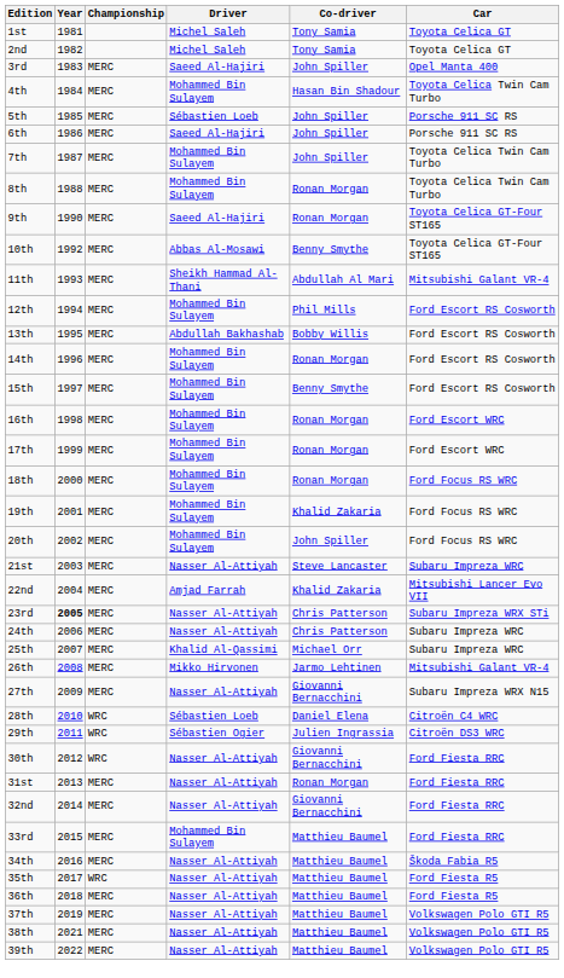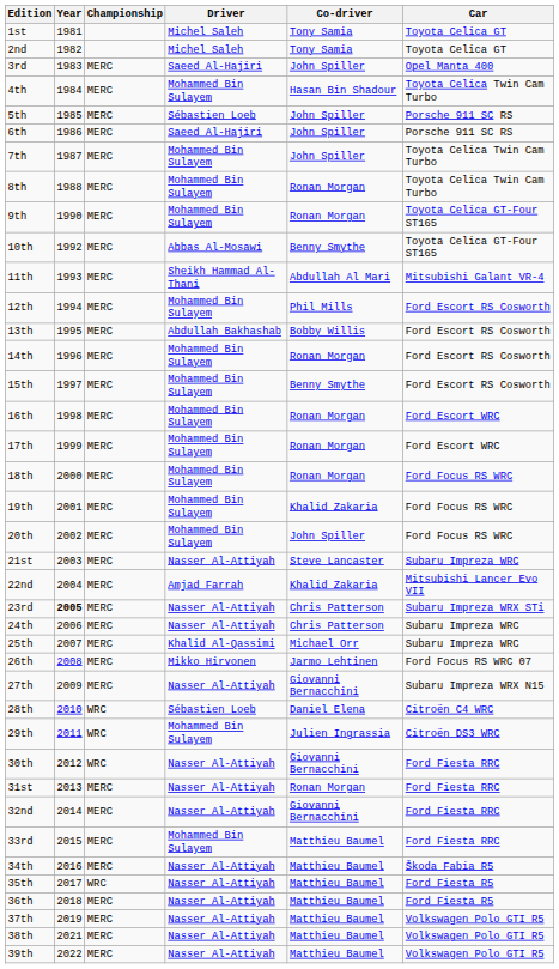 <table class="wikitable" style="font-size:90%;">
 <tr>
 <th>Edition</th>
 <th>Year</th>
 <th>Championship</th>
 <th>Driver</th>
 <th>Co-driver</th>
 <th>Car</th>
 </tr>
 <tr>
 <td>1st</td>
 <td>1981</td>
 <td></td>
 <td> <a href='#'>Michel Saleh</a></td>
 <td> <a href='#'>Tony Samia</a></td>
 <td><a href='#'>Toyota Celica GT</a></td>
 </tr>
 <tr>
 <td>2nd</td>
 <td>1982</td>
 <td></td>
 <td> <a href='#'>Michel Saleh</a></td>
 <td> <a href='#'>Tony Samia</a></td>
 <td>Toyota Celica GT</td>
 </tr>
 <tr>
 <td>3rd</td>
 <td>1983</td>
 <td>MERC</td>
 <td> <a href='#'>Saeed Al-Hajiri</a></td>
 <td> <a href='#'>John Spiller</a></td>
 <td><a href='#'>Opel Manta 400</a></td>
 </tr>
 <tr>
 <td>4th</td>
 <td>1984</td>
 <td>MERC</td>
 <td> <a href='#'>Mohammed Bin Sulayem</a></td>
 <td> <a href='#'>Hasan Bin Shadour</a></td>
 <td><a href='#'>Toyota Celica</a> Twin Cam Turbo</td>
 </tr>
 <tr>
 <td>5th</td>
 <td>1985</td>
 <td>MERC</td>
 <td> <a href='#'>Sébastien Loeb</a></td>
 <td> <a href='#'>John Spiller</a></td>
 <td><a href='#'>Porsche 911 SC</a> RS</td>
 </tr>
 <tr>
 <td>6th</td>
 <td>1986</td>
 <td>MERC</td>
 <td> <a href='#'>Saeed Al-Hajiri</a></td>
 <td> <a href='#'>John Spiller</a></td>
 <td>Porsche 911 SC RS</td>
 </tr>
 <tr>
 <td>7th</td>
 <td>1987</td>
 <td>MERC</td>
 <td> <a href='#'>Mohammed Bin Sulayem</a></td>
 <td> <a href='#'>John Spiller</a></td>
 <td>Toyota Celica Twin Cam Turbo</td>
 </tr>
 <tr>
 <td>8th</td>
 <td>1988</td>
 <td>MERC</td>
 <td> <a href='#'>Mohammed Bin Sulayem</a></td>
 <td> <a href='#'>Ronan Morgan</a></td>
 <td>Toyota Celica Twin Cam Turbo</td>
 </tr>
 <tr>
 <td>9th</td>
 <td>1990</td>
 <td>MERC</td>
-<td> <a href='#'>Saeed Al-Hajiri</a></td>
+<td> <a href='#'>Mohammed Bin Sulayem</a></td>
 <td> <a href='#'>Ronan Morgan</a></td>
 <td><a href='#'>Toyota Celica GT-Four</a> ST165</td>
 </tr>
 <tr>
 <td>10th</td>
 <td>1992</td>
 <td>MERC</td>
 <td> <a href='#'>Abbas Al-Mosawi</a></td>
 <td> <a href='#'>Benny Smythe</a></td>
 <td>Toyota Celica GT-Four ST165</td>
 </tr>
 <tr>
 <td>11th</td>
 <td>1993</td>
 <td>MERC</td>
 <td> <a href='#'>Sheikh Hammad Al-Thani</a></td>
 <td> <a href='#'>Abdullah Al Mari</a></td>
 <td><a href='#'>Mitsubishi Galant VR-4</a></td>
 </tr>
 <tr>
 <td>12th</td>
 <td>1994</td>
 <td>MERC</td>
 <td> <a href='#'>Mohammed Bin Sulayem</a></td>
 <td> <a href='#'>Phil Mills</a></td>
 <td><a href='#'>Ford Escort RS Cosworth</a></td>
 </tr>
 <tr>
 <td>13th</td>
 <td>1995</td>
 <td>MERC</td>
 <td> <a href='#'>Abdullah Bakhashab</a></td>
 <td> <a href='#'>Bobby Willis</a></td>
 <td>Ford Escort RS Cosworth</td>
 </tr>
 <tr>
 <td>14th</td>
 <td>1996</td>
 <td>MERC</td>
 <td> <a href='#'>Mohammed Bin Sulayem</a></td>
 <td> <a href='#'>Ronan Morgan</a></td>
 <td>Ford Escort RS Cosworth</td>
 </tr>
 <tr>
 <td>15th</td>
 <td>1997</td>
 <td>MERC</td>
 <td> <a href='#'>Mohammed Bin Sulayem</a></td>
 <td> <a href='#'>Benny Smythe</a></td>
 <td>Ford Escort RS Cosworth</td>
 </tr>
 <tr>
 <td>16th</td>
 <td>1998</td>
 <td>MERC</td>
 <td> <a href='#'>Mohammed Bin Sulayem</a></td>
 <td> <a href='#'>Ronan Morgan</a></td>
 <td><a href='#'>Ford Escort WRC</a></td>
 </tr>
 <tr>
 <td>17th</td>
 <td>1999</td>
 <td>MERC</td>
 <td> <a href='#'>Mohammed Bin Sulayem</a></td>
 <td> <a href='#'>Ronan Morgan</a></td>
 <td>Ford Escort WRC</td>
 </tr>
 <tr>
 <td>18th</td>
 <td>2000</td>
 <td>MERC</td>
 <td> <a href='#'>Mohammed Bin Sulayem</a></td>
 <td> <a href='#'>Ronan Morgan</a></td>
 <td><a href='#'>Ford Focus RS WRC</a></td>
 </tr>
 <tr>
 <td>19th</td>
 <td>2001</td>
 <td>MERC</td>
 <td> <a href='#'>Mohammed Bin Sulayem</a></td>
 <td> <a href='#'>Khalid Zakaria</a></td>
 <td>Ford Focus RS WRC</td>
 </tr>
 <tr>
 <td>20th</td>
 <td>2002</td>
 <td>MERC</td>
 <td> <a href='#'>Mohammed Bin Sulayem</a></td>
 <td> <a href='#'>John Spiller</a></td>
 <td>Ford Focus RS WRC</td>
 </tr>
 <tr>
 <td>21st</td>
 <td>2003</td>
 <td>MERC</td>
 <td> <a href='#'>Nasser Al-Attiyah</a></td>
 <td> <a href='#'>Steve Lancaster</a></td>
 <td><a href='#'>Subaru Impreza WRC</a></td>
 </tr>
 <tr>
 <td>22nd</td>
 <td>2004</td>
 <td>MERC</td>
 <td> <a href='#'>Amjad Farrah</a></td>
 <td> <a href='#'>Khalid Zakaria</a></td>
 <td><a href='#'>Mitsubishi Lancer Evo VII</a></td>
 </tr>
 <tr>
 <td>23rd</td>
 <td><strong>2005</strong></td>
 <td>MERC</td>
 <td> <a href='#'>Nasser Al-Attiyah</a></td>
 <td> <a href='#'>Chris Patterson</a></td>
 <td><a href='#'>Subaru Impreza WRX STi</a></td>
 </tr>
 <tr>
 <td>24th</td>
 <td>2006</td>
 <td>MERC</td>
 <td> <a href='#'>Nasser Al-Attiyah</a></td>
 <td> <a href='#'>Chris Patterson</a></td>
 <td>Subaru Impreza WRC</td>
 </tr>
 <tr>
 <td>25th</td>
 <td>2007</td>
 <td>MERC</td>
 <td> <a href='#'>Khalid Al-Qassimi</a></td>
 <td> <a href='#'>Michael Orr</a></td>
 <td>Subaru Impreza WRC</td>
 </tr>
 <tr>
 <td>26th</td>
 <td><a href='#'>2008</a></td>
 <td>MERC</td>
 <td> <a href='#'>Mikko Hirvonen</a></td>
 <td> <a href='#'>Jarmo Lehtinen</a></td>
-<td><a href='#'>Mitsubishi Galant VR-4</a></td>
+<td>Ford Focus RS WRC 07</td>
 </tr>
 <tr>
 <td>27th</td>
 <td>2009</td>
 <td>MERC</td>
 <td> <a href='#'>Nasser Al-Attiyah</a></td>
 <td> <a href='#'>Giovanni Bernacchini</a></td>
 <td>Subaru Impreza WRX N15</td>
 </tr>
 <tr>
 <td>28th</td>
 <td><a href='#'>2010</a></td>
 <td>WRC</td>
 <td> <a href='#'>Sébastien Loeb</a></td>
 <td> <a href='#'>Daniel Elena</a></td>
 <td><a href='#'>Citroën C4 WRC</a></td>
 </tr>
 <tr>
 <td>29th</td>
 <td><a href='#'>2011</a></td>
 <td>WRC</td>
-<td> <a href='#'>Sébastien Ogier</a></td>
+<td> <a href='#'>Mohammed Bin Sulayem</a></td>
 <td> <a href='#'>Julien Ingrassia</a></td>
 <td><a href='#'>Citroën DS3 WRC</a></td>
 </tr>
 <tr>
 <td>30th</td>
 <td>2012</td>
 <td>WRC</td>
 <td> <a href='#'>Nasser Al-Attiyah</a></td>
 <td> <a href='#'>Giovanni Bernacchini</a></td>
 <td><a href='#'>Ford Fiesta RRC</a></td>
 </tr>
 <tr>
 <td>31st</td>
 <td>2013</td>
 <td>MERC</td>
 <td> <a href='#'>Nasser Al-Attiyah</a></td>
 <td> <a href='#'>Ronan Morgan</a></td>
 <td><a href='#'>Ford Fiesta RRC</a></td>
 </tr>
 <tr>
 <td>32nd</td>
 <td>2014</td>
 <td>MERC</td>
 <td> <a href='#'>Nasser Al-Attiyah</a></td>
 <td> <a href='#'>Giovanni Bernacchini</a></td>
 <td><a href='#'>Ford Fiesta RRC</a></td>
 </tr>
 <tr>
 <td>33rd</td>
 <td>2015</td>
 <td>MERC</td>
 <td> <a href='#'>Mohammed Bin Sulayem</a></td>
 <td> <a href='#'>Matthieu Baumel</a></td>
 <td><a href='#'>Ford Fiesta RRC</a></td>
 </tr>
 <tr>
 <td>34th</td>
 <td>2016</td>
 <td>MERC</td>
 <td> <a href='#'>Nasser Al-Attiyah</a></td>
 <td> <a href='#'>Matthieu Baumel</a></td>
 <td><a href='#'>Škoda Fabia R5</a></td>
 </tr>
 <tr>
 <td>35th</td>
 <td>2017</td>
 <td>WRC</td>
 <td> <a href='#'>Nasser Al-Attiyah</a></td>
 <td> <a href='#'>Matthieu Baumel</a></td>
 <td><a href='#'>Ford Fiesta R5</a></td>
 </tr>
 <tr>
 <td>36th</td>
 <td>2018</td>
 <td>MERC</td>
 <td> <a href='#'>Nasser Al-Attiyah</a></td>
 <td> <a href='#'>Matthieu Baumel</a></td>
 <td><a href='#'>Ford Fiesta R5</a></td>
 </tr>
 <tr>
 <td>37th</td>
 <td>2019</td>
 <td>MERC</td>
 <td> <a href='#'>Nasser Al-Attiyah</a></td>
 <td> <a href='#'>Matthieu Baumel</a></td>
 <td><a href='#'>Volkswagen Polo GTI R5</a></td>
 </tr>
 <tr>
 <td>38th</td>
 <td>2021</td>
 <td>MERC</td>
 <td> <a href='#'>Nasser Al-Attiyah</a></td>
 <td> <a href='#'>Matthieu Baumel</a></td>
 <td><a href='#'>Volkswagen Polo GTI R5</a></td>
 </tr>
 <tr>
 <td>39th</td>
 <td>2022</td>
 <td>MERC</td>
 <td> <a href='#'>Nasser Al-Attiyah</a></td>
 <td> <a href='#'>Matthieu Baumel</a></td>
 <td><a href='#'>Volkswagen Polo GTI R5</a></td>
 </tr>
 </table>
